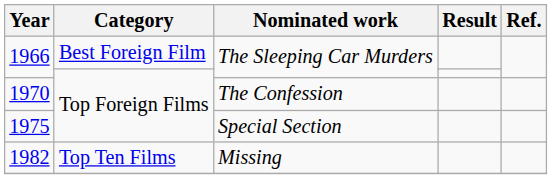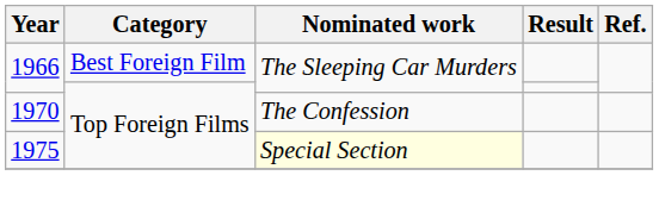 <table class="wikitable sortable">
 <tr>
 <th>Year</th>
 <th>Category</th>
 <th>Nominated work</th>
 <th>Result</th>
 <th>Ref.</th>
 </tr>
 <tr>
 <td rowspan="2"><a href='#'>1966</a></td>
 <td><a href='#'>Best Foreign Film</a></td>
 <td rowspan="2"><em>The Sleeping Car Murders</em></td>
 <td></td>
 <td rowspan="2"></td>
 </tr>
 <tr>
 <td rowspan="3">Top Foreign Films</td>
 <td></td>
 </tr>
 <tr>
 <td><a href='#'>1970</a></td>
 <td><em>The Confession</em></td>
 <td></td>
 <td></td>
 </tr>
 <tr>
 <td><a href='#'>1975</a></td>
-<td><em>Special Section</em></td>
-<td></td>
-<td></td>
-</tr>
-<tr>
-<td><a href='#'>1982</a></td>
-<td><a href='#'>Top Ten Films</a></td>
-<td><em>Missing</em></td>
+<td style="background: lightyellow;"><em>Special Section</em></td>
 <td></td>
 <td></td>
 </tr>
 <tr>
 </tr>
 </table>
